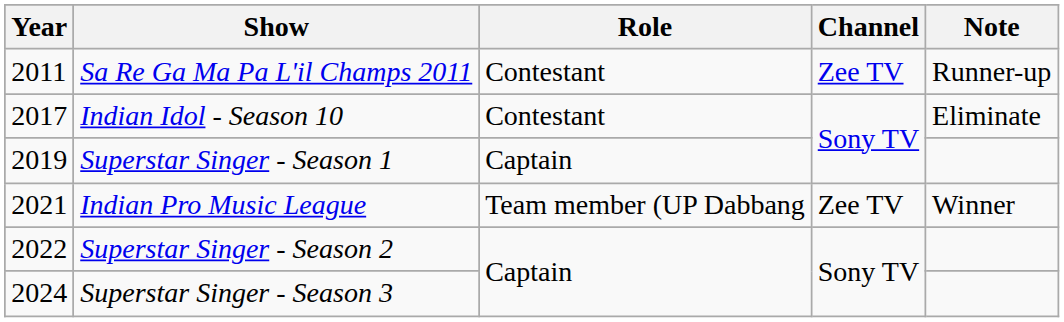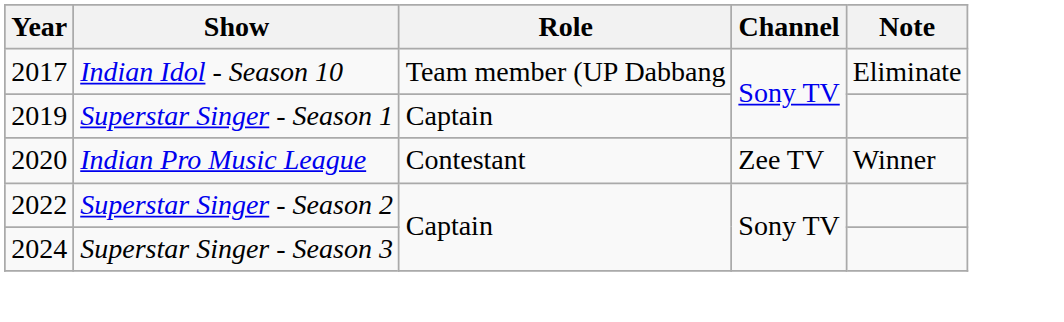 <table class="wikitable">
 <tr>
 <th style>Year</th>
 <th style>Show</th>
 <th style>Role</th>
 <th style>Channel</th>
 <th style>Note</th>
 </tr>
 <tr>
-<td>2011</td>
-<td><em><a href='#'>Sa Re Ga Ma Pa L'il Champs 2011</a></em></td>
-<td>Contestant</td>
-<td><a href='#'>Zee TV</a></td>
-<td>Runner-up</td>
-</tr>
-<tr>
 <td>2017</td>
 <td><a href='#'><em>Indian Idol</em></a> <em>- Season 10</em></td>
-<td>Contestant</td>
+<td>Team member (UP Dabbang</td>
 <td rowspan="2"><a href='#'>Sony TV</a></td>
 <td>Eliminate</td>
 </tr>
 <tr>
 <td>2019</td>
 <td><a href='#'><em>Superstar Singer</em></a> <em>- Season 1</em></td>
 <td>Captain</td>
 <td></td>
 </tr>
 <tr>
-<td>2021</td>
+<td>2020</td>
 <td><em><a href='#'>Indian Pro Music League</a></em></td>
-<td>Team member (UP Dabbang</td>
+<td>Contestant</td>
 <td>Zee TV</td>
 <td>Winner</td>
 </tr>
 <tr>
 <td>2022</td>
 <td><em><a href='#'>Superstar Singer</a></em> <em>- Season 2</em></td>
 <td rowspan="2">Captain</td>
 <td rowspan="2">Sony TV</td>
 <td></td>
 </tr>
 <tr>
 <td>2024</td>
 <td><em>Superstar Singer</em> <em>- Season 3</em></td>
 <td></td>
 </tr>
 </table>
